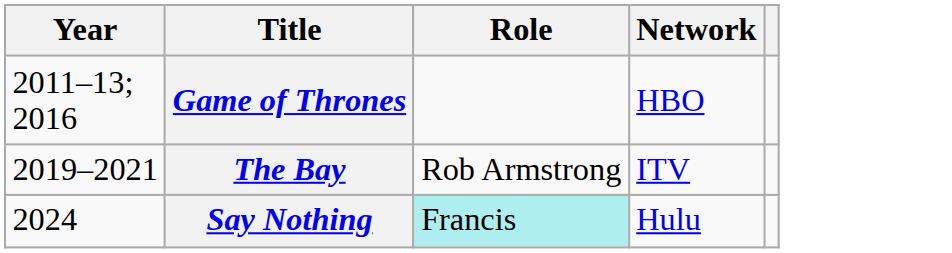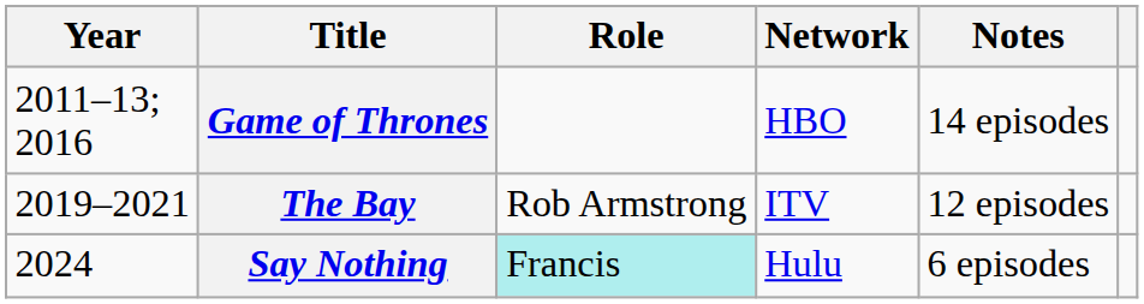 <table class="wikitable plainrowheaders sortable">
 <tr>
 <th scope="col">Year</th>
 <th scope="col">Title</th>
 <th scope="col">Role</th>
 <th scope="col">Network</th>
+<th scope="col" class="unsortable">Notes</th>
 <th scope="col" class="unsortable"></th>
 </tr>
 <tr>
 <td>2011–13;<br>2016</td>
 <th scope="row"><em><a href='#'>Game of Thrones</a></em></th>
 <td></td>
 <td><a href='#'>HBO</a></td>
+<td>14 episodes</td>
 <td style="text-align:center;"></td>
 </tr>
 <tr>
 <td>2019–2021</td>
 <th scope="row"><em><a href='#'>The Bay</a></em></th>
 <td>Rob Armstrong</td>
 <td><a href='#'>ITV</a></td>
+<td>12 episodes</td>
 <td style="text-align:center;"></td>
 </tr>
 <tr>
 <td>2024</td>
 <th scope="row"><em><a href='#'>Say Nothing</a></em></th>
 <td style="background: paleturquoise;">Francis</td>
 <td><a href='#'>Hulu</a></td>
+<td>6 episodes</td>
 <td style="text-align:center;"></td>
 </tr>
 </table>
